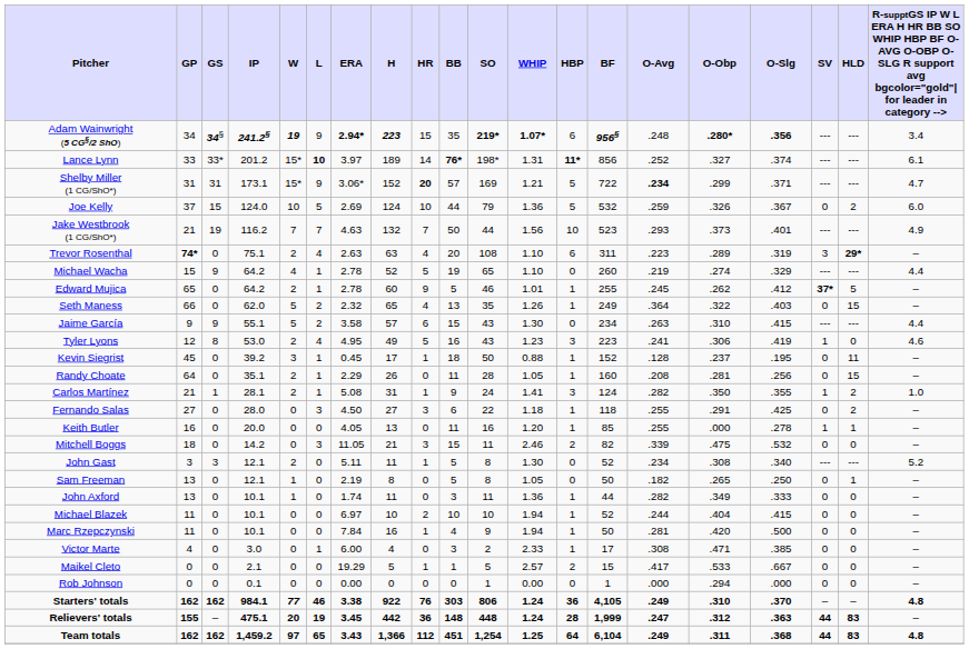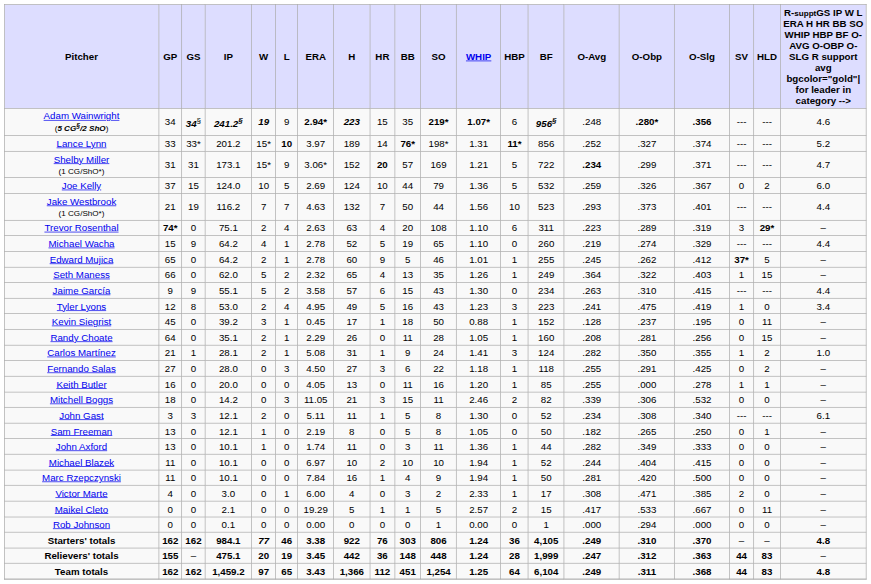 <table class="wikitable sortable" style="font-size:88%">
 <tr>
 <th style="background:#ddf; width:14%;">Pitcher</th>
 <th style="background:#ddf; width:1%;">GP</th>
 <th style="background:#ddf; width:1%;">GS</th>
 <th style="background:#ddf; width:4%;">IP</th>
 <th style="background:#ddf; width:2%;">W</th>
 <th style="background:#ddf; width:2%;">L</th>
 <th style="background:#ddf; width:3%;">ERA</th>
 <th style="background:#ddf; width:3%;">H</th>
 <th style="background:#ddf; width:2%;">HR</th>
 <th style="background:#ddf; width:2%;">BB</th>
 <th style="background:#ddf; width:3%;">SO</th>
 <th style="background:#ddf; width:4%;"><a href='#'>WHIP</a></th>
 <th style="background:#ddf; width:1%;">HBP</th>
 <th style="background:#ddf; width:3%;">BF</th>
 <th style="background:#ddf; width:5%;">O-Avg</th>
 <th style="background:#ddf; width:5%;">O-Obp</th>
 <th style="background:#ddf; width:5%;">O-Slg</th>
 <th style="background:#ddf; width:2%;">SV</th>
 <th style="background:#ddf; width:1%;">HLD</th>
 <th style="background:#ddf; width:3%;">R-<small>suppt</small>GS IP W L ERA H HR BB SO WHIP HBP BF O-AVG O-OBP O-SLG R support avg bgcolor="gold"| for leader in category --></th>
 </tr>
 <tr style="text-align:center;">
 <td><a href='#'>Adam Wainwright</a> <br><small>(<strong><em>5 CG<sup>§</sup><strong>/</strong>2 ShO</em></strong>)</small><br></td>
 <td>34</td>
 <td><strong><em>34</em></strong><sup>§</sup></td>
 <td><strong><em>241.2<sup>§</sup></em></strong></td>
 <td><strong><em>19</em></strong></td>
 <td>9</td>
 <td><strong>2.94*</strong></td>
 <td><strong><em>223</em></strong></td>
 <td>15</td>
 <td>35</td>
 <td><strong>219*</strong></td>
 <td><strong>1.07*</strong></td>
 <td>6</td>
 <td><strong><em>956<sup>§</sup></em></strong></td>
 <td>.248</td>
 <td><strong>.280*</strong></td>
 <td><strong>.356</strong></td>
 <td>---</td>
 <td>---</td>
-<td>3.4</td>
+<td>4.6</td>
 </tr>
 <tr style="text-align:center;">
 <td><a href='#'>Lance Lynn</a></td>
 <td>33</td>
 <td>33*</td>
 <td>201.2</td>
 <td>15*</td>
 <td><strong>10</strong></td>
 <td>3.97</td>
 <td>189</td>
 <td>14</td>
 <td><strong>76*</strong></td>
 <td>198*</td>
 <td>1.31</td>
 <td><strong>11*</strong></td>
 <td>856</td>
 <td>.252</td>
 <td>.327</td>
 <td>.374</td>
 <td>---</td>
 <td>---</td>
-<td>6.1</td>
+<td>5.2</td>
 </tr>
 <tr style="text-align:center;">
 <td><a href='#'>Shelby Miller</a> <br><small>(1 CG/ShO*)</small><br></td>
 <td>31</td>
 <td>31</td>
 <td>173.1</td>
 <td>15*</td>
 <td>9</td>
 <td>3.06*</td>
 <td>152</td>
 <td><strong>20</strong></td>
 <td>57</td>
 <td>169</td>
 <td>1.21</td>
 <td>5</td>
 <td>722</td>
 <td><strong>.234</strong></td>
 <td>.299</td>
 <td>.371</td>
 <td>---</td>
 <td>---</td>
 <td>4.7</td>
 </tr>
 <tr style="text-align:center;">
 <td><a href='#'>Joe Kelly</a></td>
 <td>37</td>
 <td>15</td>
 <td>124.0</td>
 <td>10</td>
 <td>5</td>
 <td>2.69</td>
 <td>124</td>
 <td>10</td>
 <td>44</td>
 <td>79</td>
 <td>1.36</td>
 <td>5</td>
 <td>532</td>
 <td>.259</td>
 <td>.326</td>
 <td>.367</td>
 <td>0</td>
 <td>2</td>
 <td>6.0</td>
 </tr>
 <tr style="text-align:center;">
 <td><a href='#'>Jake Westbrook</a> <br><small>(1 CG/ShO*)</small><br></td>
 <td>21</td>
 <td>19</td>
 <td>116.2</td>
 <td>7</td>
 <td>7</td>
 <td>4.63</td>
 <td>132</td>
 <td>7</td>
 <td>50</td>
 <td>44</td>
 <td>1.56</td>
 <td>10</td>
 <td>523</td>
 <td>.293</td>
 <td>.373</td>
 <td>.401</td>
 <td>---</td>
 <td>---</td>
-<td>4.9</td>
+<td>4.4</td>
 </tr>
 <tr style="text-align:center;">
 <td><a href='#'>Trevor Rosenthal</a></td>
 <td><strong>74*</strong></td>
 <td>0</td>
 <td>75.1</td>
 <td>2</td>
 <td>4</td>
 <td>2.63</td>
 <td>63</td>
 <td>4</td>
 <td>20</td>
 <td>108</td>
 <td>1.10</td>
 <td>6</td>
 <td>311</td>
 <td>.223</td>
 <td>.289</td>
 <td>.319</td>
 <td>3</td>
 <td><strong>29*</strong></td>
 <td>–</td>
 </tr>
 <tr style="text-align:center;">
 <td><a href='#'>Michael Wacha</a></td>
 <td>15</td>
 <td>9</td>
 <td>64.2</td>
 <td>4</td>
 <td>1</td>
 <td>2.78</td>
 <td>52</td>
 <td>5</td>
 <td>19</td>
 <td>65</td>
 <td>1.10</td>
 <td>0</td>
 <td>260</td>
 <td>.219</td>
 <td>.274</td>
 <td>.329</td>
 <td>---</td>
 <td>---</td>
 <td>4.4</td>
 </tr>
 <tr style="text-align:center;">
 <td><a href='#'>Edward Mujica</a></td>
 <td>65</td>
 <td>0</td>
 <td>64.2</td>
 <td>2</td>
 <td>1</td>
 <td>2.78</td>
 <td>60</td>
 <td>9</td>
 <td>5</td>
 <td>46</td>
 <td>1.01</td>
 <td>1</td>
 <td>255</td>
 <td>.245</td>
 <td>.262</td>
 <td>.412</td>
 <td><strong>37*</strong></td>
 <td>5</td>
 <td>–</td>
 </tr>
 <tr style="text-align:center;">
 <td><a href='#'>Seth Maness</a></td>
 <td>66</td>
 <td>0</td>
 <td>62.0</td>
 <td>5</td>
 <td>2</td>
 <td>2.32</td>
 <td>65</td>
 <td>4</td>
 <td>13</td>
 <td>35</td>
 <td>1.26</td>
 <td>1</td>
 <td>249</td>
 <td>.364</td>
 <td>.322</td>
 <td>.403</td>
-<td>0</td>
+<td>1</td>
 <td>15</td>
 <td>–</td>
 </tr>
 <tr style="text-align:center;">
 <td><a href='#'>Jaime García</a></td>
 <td>9</td>
 <td>9</td>
 <td>55.1</td>
 <td>5</td>
 <td>2</td>
 <td>3.58</td>
 <td>57</td>
 <td>6</td>
 <td>15</td>
 <td>43</td>
 <td>1.30</td>
 <td>0</td>
 <td>234</td>
 <td>.263</td>
 <td>.310</td>
 <td>.415</td>
 <td>---</td>
 <td>---</td>
 <td>4.4</td>
 </tr>
 <tr style="text-align:center;">
 <td><a href='#'>Tyler Lyons</a></td>
 <td>12</td>
 <td>8</td>
 <td>53.0</td>
 <td>2</td>
 <td>4</td>
 <td>4.95</td>
 <td>49</td>
 <td>5</td>
 <td>16</td>
 <td>43</td>
 <td>1.23</td>
 <td>3</td>
 <td>223</td>
 <td>.241</td>
-<td>.306</td>
+<td>.475</td>
 <td>.419</td>
 <td>1</td>
 <td>0</td>
-<td>4.6</td>
+<td>3.4</td>
 </tr>
 <tr style="text-align:center;">
 <td><a href='#'>Kevin Siegrist</a></td>
 <td>45</td>
 <td>0</td>
 <td>39.2</td>
 <td>3</td>
 <td>1</td>
 <td>0.45</td>
 <td>17</td>
 <td>1</td>
 <td>18</td>
 <td>50</td>
 <td>0.88</td>
 <td>1</td>
 <td>152</td>
 <td>.128</td>
 <td>.237</td>
 <td>.195</td>
 <td>0</td>
 <td>11</td>
 <td>–</td>
 </tr>
 <tr style="text-align:center;">
 <td><a href='#'>Randy Choate</a></td>
 <td>64</td>
 <td>0</td>
 <td>35.1</td>
 <td>2</td>
 <td>1</td>
 <td>2.29</td>
 <td>26</td>
 <td>0</td>
 <td>11</td>
 <td>28</td>
 <td>1.05</td>
 <td>1</td>
 <td>160</td>
 <td>.208</td>
 <td>.281</td>
 <td>.256</td>
 <td>0</td>
 <td>15</td>
 <td>–</td>
 </tr>
 <tr style="text-align:center;">
 <td><a href='#'>Carlos Martínez</a></td>
 <td>21</td>
 <td>1</td>
 <td>28.1</td>
 <td>2</td>
 <td>1</td>
 <td>5.08</td>
 <td>31</td>
 <td>1</td>
 <td>9</td>
 <td>24</td>
 <td>1.41</td>
 <td>3</td>
 <td>124</td>
 <td>.282</td>
 <td>.350</td>
 <td>.355</td>
 <td>1</td>
 <td>2</td>
 <td>1.0</td>
 </tr>
 <tr style="text-align:center;">
 <td><a href='#'>Fernando Salas</a></td>
 <td>27</td>
 <td>0</td>
 <td>28.0</td>
 <td>0</td>
 <td>3</td>
 <td>4.50</td>
 <td>27</td>
 <td>3</td>
 <td>6</td>
 <td>22</td>
 <td>1.18</td>
 <td>1</td>
 <td>118</td>
 <td>.255</td>
 <td>.291</td>
 <td>.425</td>
 <td>0</td>
 <td>2</td>
 <td>–</td>
 </tr>
 <tr style="text-align:center;">
 <td><a href='#'>Keith Butler</a></td>
 <td>16</td>
 <td>0</td>
 <td>20.0</td>
 <td>0</td>
 <td>0</td>
 <td>4.05</td>
 <td>13</td>
 <td>0</td>
 <td>11</td>
 <td>16</td>
 <td>1.20</td>
 <td>1</td>
 <td>85</td>
 <td>.255</td>
 <td>.000</td>
 <td>.278</td>
 <td>1</td>
 <td>1</td>
 <td>–</td>
 </tr>
 <tr align=center>
 <td><a href='#'>Mitchell Boggs</a></td>
 <td>18</td>
 <td>0</td>
 <td>14.2</td>
 <td>0</td>
 <td>3</td>
 <td>11.05</td>
 <td>21</td>
 <td>3</td>
 <td>15</td>
 <td>11</td>
 <td>2.46</td>
 <td>2</td>
 <td>82</td>
 <td>.339</td>
-<td>.475</td>
+<td>.306</td>
 <td>.532</td>
 <td>0</td>
 <td>0</td>
 <td>–</td>
 </tr>
 <tr align=center>
 <td><a href='#'>John Gast</a></td>
 <td>3</td>
 <td>3</td>
 <td>12.1</td>
 <td>2</td>
 <td>0</td>
 <td>5.11</td>
 <td>11</td>
 <td>1</td>
 <td>5</td>
 <td>8</td>
 <td>1.30</td>
 <td>0</td>
 <td>52</td>
 <td>.234</td>
 <td>.308</td>
 <td>.340</td>
 <td>---</td>
 <td>---</td>
-<td>5.2</td>
+<td>6.1</td>
 </tr>
 <tr align=center>
 <td><a href='#'>Sam Freeman</a></td>
 <td>13</td>
 <td>0</td>
 <td>12.1</td>
 <td>1</td>
 <td>0</td>
 <td>2.19</td>
 <td>8</td>
 <td>0</td>
 <td>5</td>
 <td>8</td>
 <td>1.05</td>
 <td>0</td>
 <td>50</td>
 <td>.182</td>
 <td>.265</td>
 <td>.250</td>
 <td>0</td>
 <td>1</td>
 <td>–</td>
 </tr>
 <tr align=center>
 <td><a href='#'>John Axford</a></td>
 <td>13</td>
 <td>0</td>
 <td>10.1</td>
 <td>1</td>
 <td>0</td>
 <td>1.74</td>
 <td>11</td>
 <td>0</td>
 <td>3</td>
 <td>11</td>
 <td>1.36</td>
 <td>1</td>
 <td>44</td>
 <td>.282</td>
 <td>.349</td>
 <td>.333</td>
 <td>0</td>
 <td>0</td>
 <td>–</td>
 </tr>
 <tr align=center>
 <td><a href='#'>Michael Blazek</a></td>
 <td>11</td>
 <td>0</td>
 <td>10.1</td>
 <td>0</td>
 <td>0</td>
 <td>6.97</td>
 <td>10</td>
 <td>2</td>
 <td>10</td>
 <td>10</td>
 <td>1.94</td>
 <td>1</td>
 <td>52</td>
 <td>.244</td>
 <td>.404</td>
 <td>.415</td>
 <td>0</td>
 <td>0</td>
 <td>–</td>
 </tr>
 <tr align=center>
 <td><a href='#'>Marc Rzepczynski</a></td>
 <td>11</td>
 <td>0</td>
 <td>10.1</td>
 <td>0</td>
 <td>0</td>
 <td>7.84</td>
 <td>16</td>
 <td>1</td>
 <td>4</td>
 <td>9</td>
 <td>1.94</td>
 <td>1</td>
 <td>50</td>
 <td>.281</td>
 <td>.420</td>
 <td>.500</td>
 <td>0</td>
 <td>0</td>
 <td>–</td>
 </tr>
 <tr align=center>
 <td><a href='#'>Victor Marte</a></td>
 <td>4</td>
 <td>0</td>
 <td>3.0</td>
 <td>0</td>
 <td>1</td>
 <td>6.00</td>
 <td>4</td>
 <td>0</td>
 <td>3</td>
 <td>2</td>
 <td>2.33</td>
 <td>1</td>
 <td>17</td>
 <td>.308</td>
 <td>.471</td>
 <td>.385</td>
-<td>0</td>
+<td>2</td>
 <td>0</td>
 <td>–</td>
 </tr>
 <tr align=center>
 <td><a href='#'>Maikel Cleto</a></td>
 <td>0</td>
 <td>0</td>
 <td>2.1</td>
 <td>0</td>
 <td>0</td>
 <td>19.29</td>
 <td>5</td>
 <td>1</td>
 <td>1</td>
 <td>5</td>
 <td>2.57</td>
 <td>2</td>
 <td>15</td>
 <td>.417</td>
 <td>.533</td>
 <td>.667</td>
 <td>0</td>
-<td>0</td>
+<td>11</td>
 <td>–</td>
 </tr>
 <tr align=center>
 <td><a href='#'>Rob Johnson</a></td>
 <td>0</td>
 <td>0</td>
 <td>0.1</td>
 <td>0</td>
 <td>0</td>
 <td>0.00</td>
 <td>0</td>
 <td>0</td>
 <td>0</td>
 <td>1</td>
 <td>0.00</td>
 <td>0</td>
 <td>1</td>
 <td>.000</td>
 <td>.294</td>
 <td>.000</td>
 <td>0</td>
 <td>0</td>
 <td>–</td>
 </tr>
 <tr style="text-align:center;">
 <td><strong>Starters' totals</strong></td>
 <td><strong>162</strong></td>
 <td><strong>162</strong></td>
 <td><strong>984.1</strong></td>
 <td><strong><em>77</em></strong></td>
 <td><strong>46</strong></td>
 <td><strong>3.38</strong></td>
 <td><strong>922</strong></td>
 <td><strong>76</strong></td>
 <td><strong>303</strong></td>
 <td><strong>806</strong></td>
 <td><strong>1.24</strong></td>
 <td><strong>36</strong></td>
 <td><strong>4,105</strong></td>
 <td><strong>.249</strong></td>
 <td><strong>.310</strong></td>
 <td><strong>.370</strong></td>
 <td>–</td>
 <td>–</td>
 <td><strong>4.8</strong></td>
 </tr>
 <tr style="text-align:center;">
 <td><strong>Relievers' totals</strong></td>
 <td><strong>155</strong></td>
 <td>–</td>
 <td><strong>475.1</strong></td>
 <td><strong>20</strong></td>
 <td><strong>19</strong></td>
 <td><strong>3.45</strong></td>
 <td><strong>442</strong></td>
 <td><strong>36</strong></td>
 <td><strong>148</strong></td>
 <td><strong>448</strong></td>
 <td><strong>1.24</strong></td>
 <td><strong>28</strong></td>
 <td><strong>1,999</strong></td>
 <td><strong>.247</strong></td>
 <td><strong>.312</strong></td>
 <td><strong>.363</strong></td>
 <td><strong>44</strong></td>
 <td><strong>83</strong></td>
 <td>–</td>
 </tr>
 <tr style="text-align:center;">
 <td><strong>Team totals</strong></td>
 <td><strong>162</strong></td>
 <td><strong>162</strong></td>
 <td><strong>1,459.2</strong></td>
 <td><strong>97</strong></td>
 <td><strong>65</strong></td>
 <td><strong>3.43</strong></td>
 <td><strong>1,366</strong></td>
 <td><strong>112</strong></td>
 <td><strong>451</strong></td>
 <td><strong>1,254</strong></td>
 <td><strong>1.25</strong></td>
 <td><strong>64</strong></td>
 <td><strong>6,104</strong></td>
 <td><strong>.249</strong></td>
 <td><strong>.311</strong></td>
 <td><strong>.368</strong></td>
 <td><strong>44</strong></td>
 <td><strong>83</strong></td>
 <td><strong>4.8</strong></td>
 </tr>
 <tr style="text-align:center;">
 </tr>
 </table>
